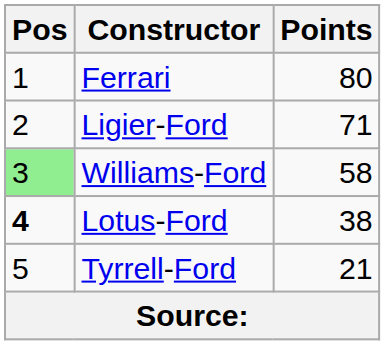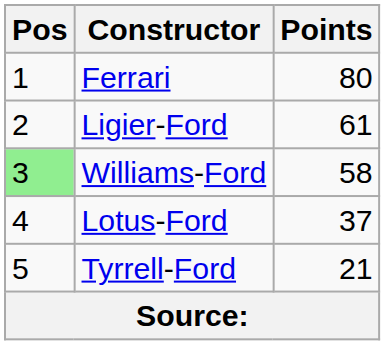 <table class="wikitable" style="font-size: 95%;">
 <tr>
 <th>Pos</th>
 <th>Constructor</th>
 <th>Points</th>
 </tr>
 <tr>
 <td>1</td>
 <td> <a href='#'>Ferrari</a></td>
 <td align="right">80</td>
 </tr>
 <tr>
 <td>2</td>
 <td> <a href='#'>Ligier</a>-<a href='#'>Ford</a></td>
-<td align="right">71</td>
+<td align="right">61</td>
 </tr>
 <tr>
 <td style="background: lightgreen;">3</td>
 <td> <a href='#'>Williams</a>-<a href='#'>Ford</a></td>
 <td align="right">58</td>
 </tr>
 <tr>
-<td><strong>4</strong></td>
+<td>4</td>
 <td> <a href='#'>Lotus</a>-<a href='#'>Ford</a></td>
-<td align="right">38</td>
+<td align="right">37</td>
 </tr>
 <tr>
 <td>5</td>
 <td> <a href='#'>Tyrrell</a>-<a href='#'>Ford</a></td>
 <td align="right">21</td>
 </tr>
 <tr>
 <th colspan=4>Source: </th>
 </tr>
 </table>
